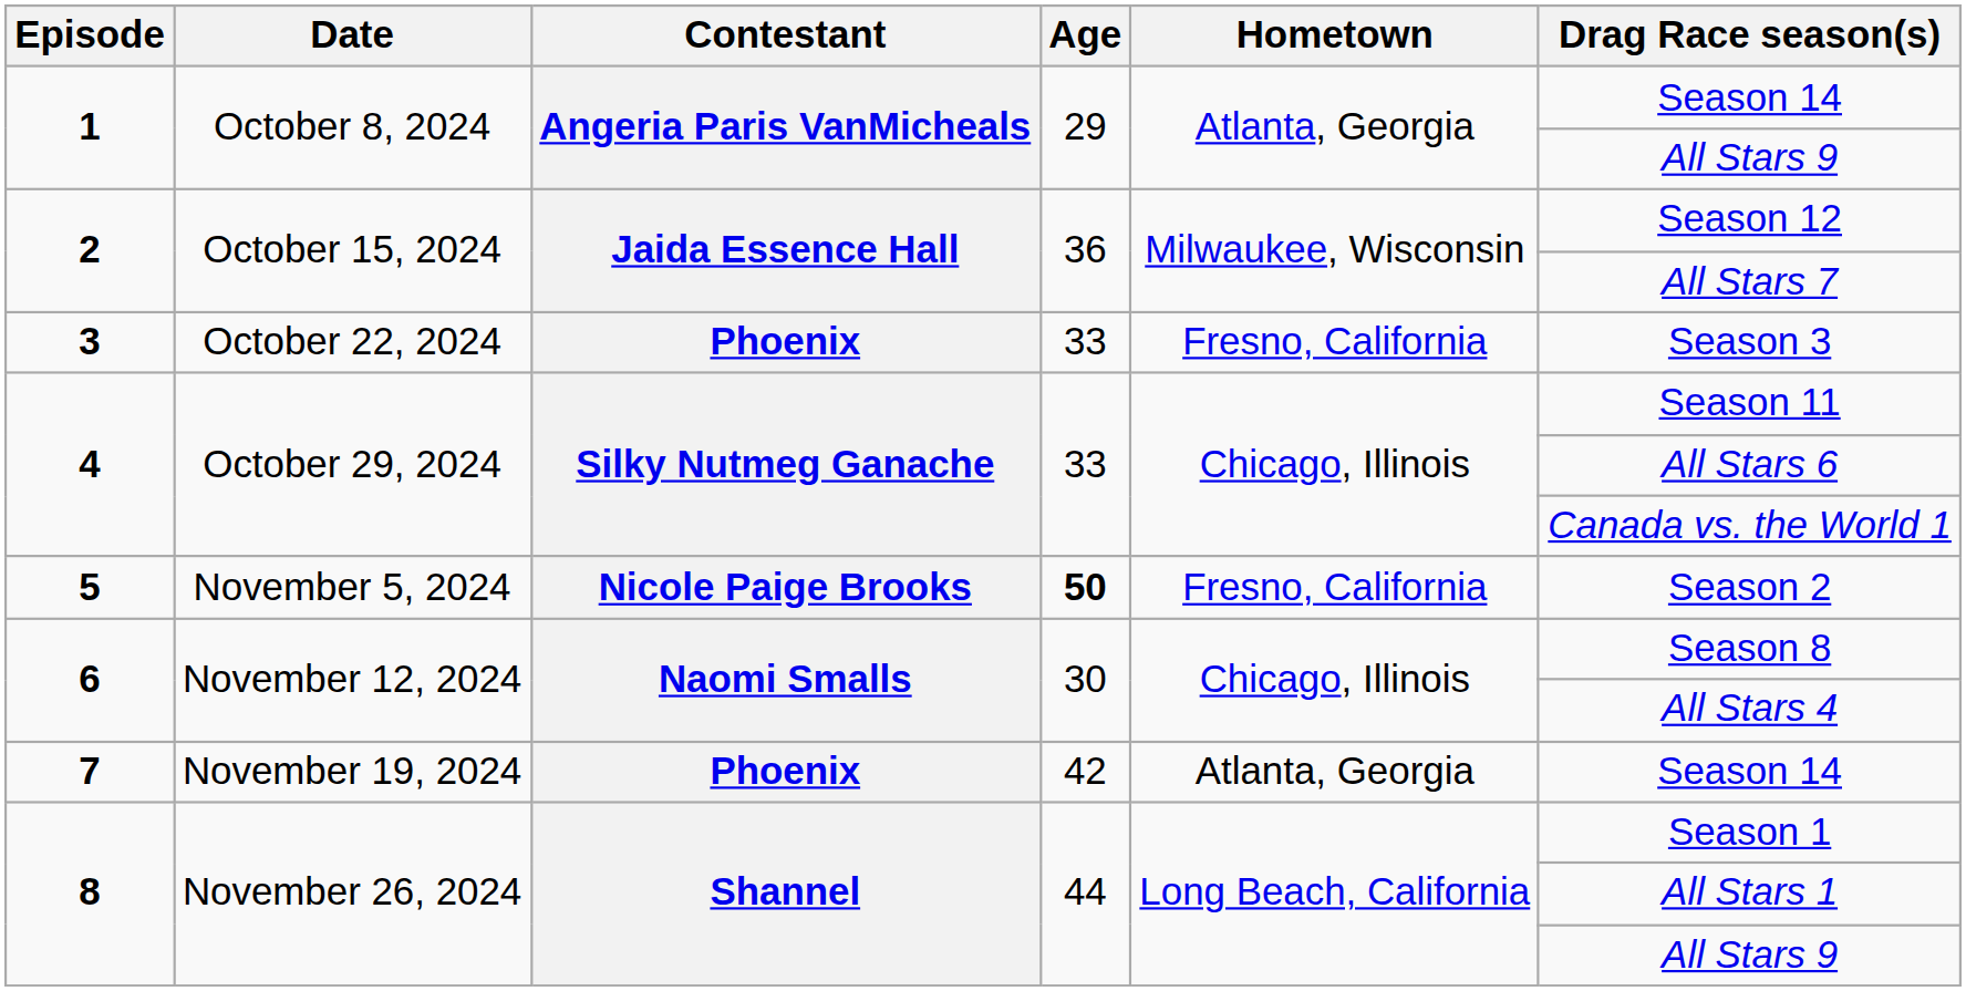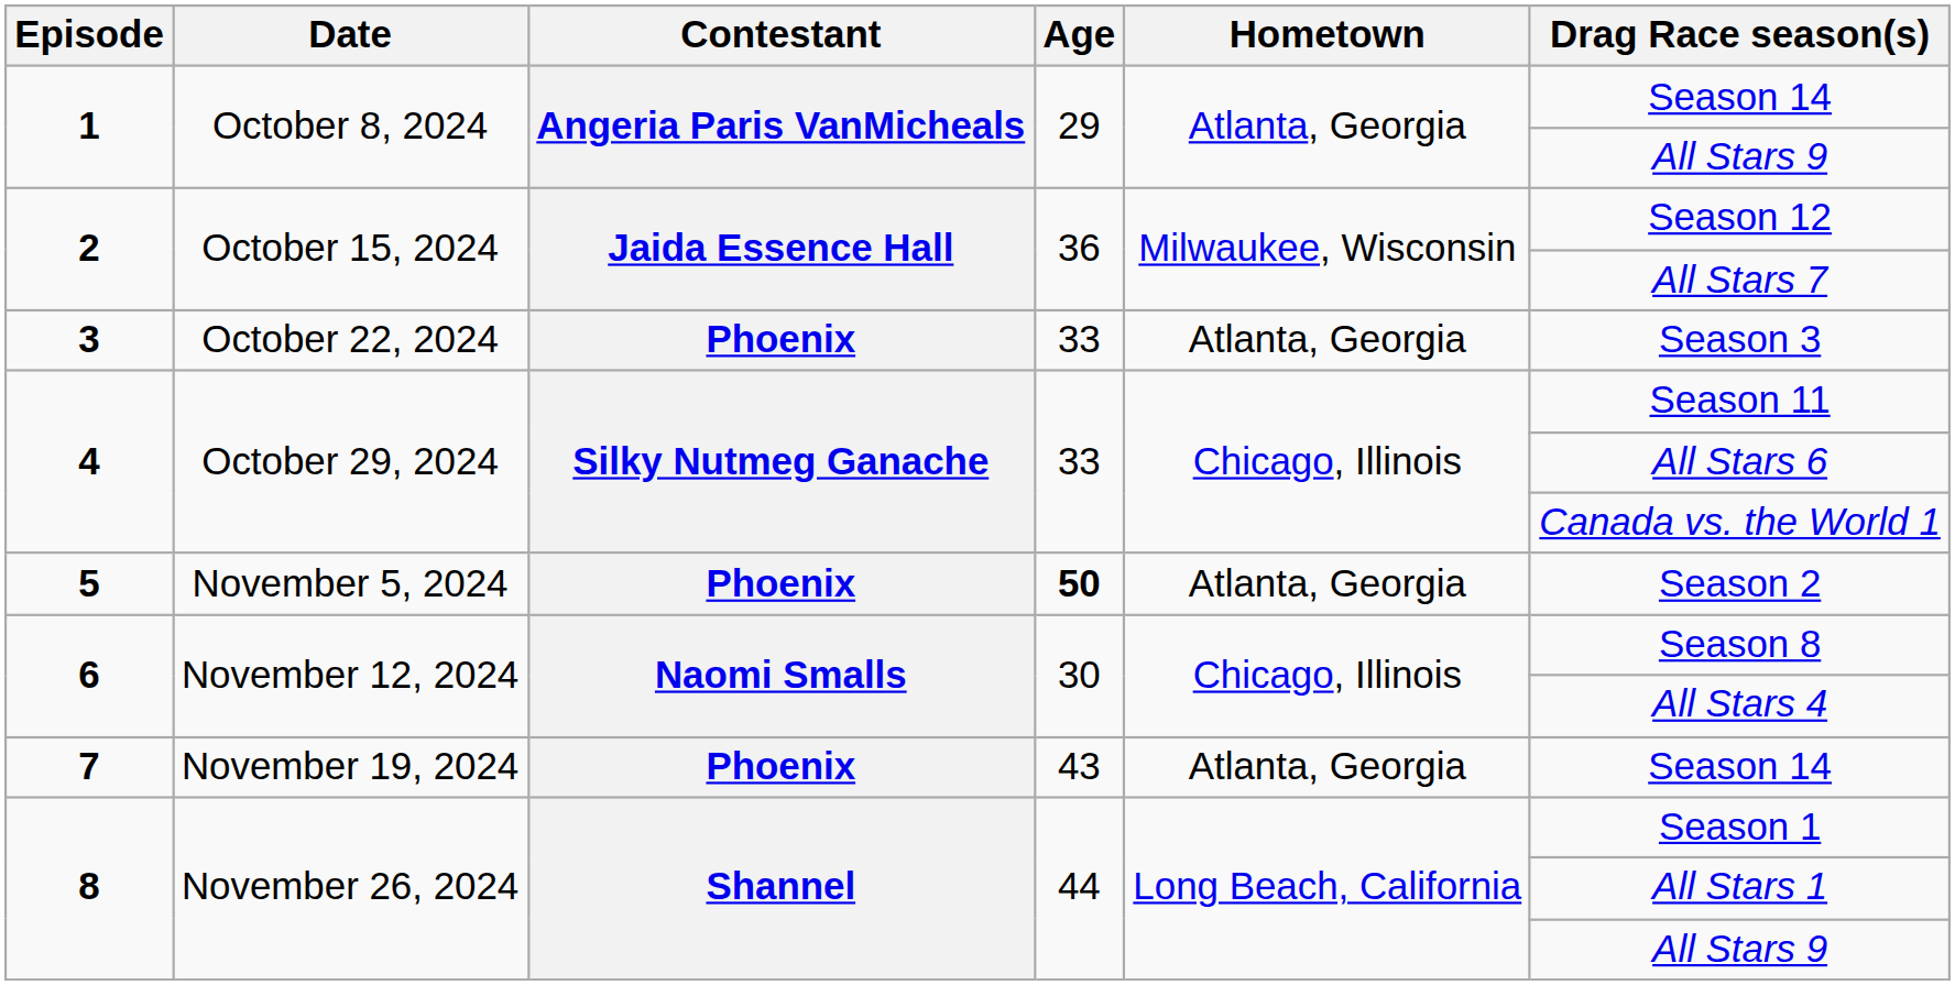 <table class="wikitable sortable" style="text-align:center">
 <tr>
 <th>Episode</th>
 <th>Date</th>
 <th scope="col">Contestant</th>
 <th scope="col">Age</th>
 <th scope="col">Hometown</th>
 <th>Drag Race season(s)</th>
 </tr>
 <tr>
 <td rowspan="2"><strong>1</strong></td>
 <td rowspan="2">October 8, 2024</td>
 <th rowspan="2" scope="row"><a href='#'>Angeria Paris VanMicheals</a></th>
 <td rowspan="2">29</td>
 <td rowspan="2"><a href='#'>Atlanta</a>, Georgia</td>
 <td><a href='#'>Season 14</a></td>
 </tr>
 <tr>
 <td><em><a href='#'>All Stars 9</a></em></td>
 </tr>
 <tr>
 <td rowspan="2"><strong>2</strong></td>
 <td rowspan="2">October 15, 2024</td>
 <th rowspan="2"><a href='#'>Jaida Essence Hall</a></th>
 <td rowspan="2">36</td>
 <td rowspan="2"><a href='#'>Milwaukee</a>, Wisconsin</td>
 <td><a href='#'>Season 12</a></td>
 </tr>
 <tr>
 <td><a href='#'><em>All Stars 7</em></a></td>
 </tr>
 <tr>
 <td><strong>3</strong></td>
 <td>October 22, 2024</td>
 <th><a href='#'>Phoenix</a></th>
 <td>33</td>
-<td><a href='#'>Fresno, California</a></td>
+<td>Atlanta, Georgia</td>
 <td><a href='#'>Season 3</a></td>
 </tr>
 <tr>
 <td rowspan="3"><strong>4</strong></td>
 <td rowspan="3">October 29, 2024</td>
 <th rowspan="3"><a href='#'>Silky Nutmeg Ganache</a></th>
 <td rowspan="3">33</td>
 <td rowspan="3"><a href='#'>Chicago</a>, Illinois</td>
 <td><a href='#'>Season 11</a></td>
 </tr>
 <tr>
 <td><em><a href='#'>All Stars 6</a></em></td>
 </tr>
 <tr>
 <td><a href='#'><em>Canada vs. the World 1</em></a></td>
 </tr>
 <tr>
 <td><strong>5</strong></td>
 <td>November 5, 2024</td>
-<th><a href='#'>Nicole Paige Brooks</a></th>
+<th><a href='#'>Phoenix</a></th>
 <td><strong>50</strong></td>
-<td><a href='#'>Fresno, California</a></td>
+<td>Atlanta, Georgia</td>
 <td><a href='#'>Season 2</a></td>
 </tr>
 <tr>
 <td rowspan="2"><strong>6</strong></td>
 <td rowspan="2">November 12, 2024</td>
 <th rowspan="2"><a href='#'>Naomi Smalls</a></th>
 <td rowspan="2">30</td>
 <td rowspan="2"><a href='#'>Chicago</a>, Illinois</td>
 <td><a href='#'>Season 8</a></td>
 </tr>
 <tr>
 <td><a href='#'><em>All Stars 4</em></a></td>
 </tr>
 <tr>
 <td><strong>7</strong></td>
 <td>November 19, 2024</td>
 <th><a href='#'>Phoenix</a></th>
-<td>42</td>
+<td>43</td>
 <td>Atlanta, Georgia</td>
 <td><a href='#'>Season 14</a></td>
 </tr>
 <tr>
 <td rowspan="3"><strong>8</strong></td>
 <td rowspan="3">November 26, 2024</td>
 <th rowspan="3"><a href='#'>Shannel</a></th>
 <td rowspan="3">44</td>
 <td rowspan="3"><a href='#'>Long Beach, California</a></td>
 <td><a href='#'>Season 1</a></td>
 </tr>
 <tr>
 <td><a href='#'><em>All Stars 1</em></a></td>
 </tr>
 <tr>
 <td><em><a href='#'>All Stars 9</a></em></td>
 </tr>
 </table>
